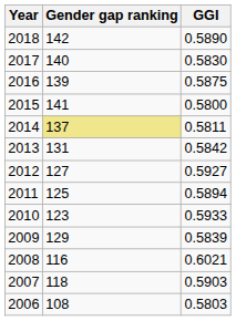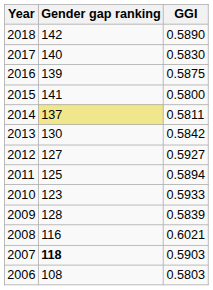 <table class="wikitable">
 <tr>
 <th>Year</th>
 <th>Gender gap ranking</th>
 <th>GGI</th>
 </tr>
 <tr>
 <td>2018</td>
 <td>142</td>
 <td>0.5890</td>
 </tr>
 <tr>
 <td>2017</td>
 <td>140</td>
 <td>0.5830</td>
 </tr>
 <tr>
 <td>2016</td>
 <td>139</td>
 <td>0.5875</td>
 </tr>
 <tr>
 <td>2015</td>
 <td>141</td>
 <td>0.5800</td>
 </tr>
 <tr>
 <td>2014</td>
 <td style="background: khaki;">137</td>
 <td>0.5811</td>
 </tr>
 <tr>
 <td>2013</td>
-<td>131</td>
+<td>130</td>
 <td>0.5842</td>
 </tr>
 <tr>
 <td>2012</td>
 <td>127</td>
 <td>0.5927</td>
 </tr>
 <tr>
 <td>2011</td>
 <td>125</td>
 <td>0.5894</td>
 </tr>
 <tr>
 <td>2010</td>
 <td>123</td>
 <td>0.5933</td>
 </tr>
 <tr>
 <td>2009</td>
-<td>129</td>
+<td>128</td>
 <td>0.5839</td>
 </tr>
 <tr>
 <td>2008</td>
 <td>116</td>
 <td>0.6021</td>
 </tr>
 <tr>
 <td>2007</td>
-<td>118</td>
+<td><strong>118</strong></td>
 <td>0.5903</td>
 </tr>
 <tr>
 <td>2006</td>
 <td>108</td>
 <td>0.5803</td>
 </tr>
 </table>
